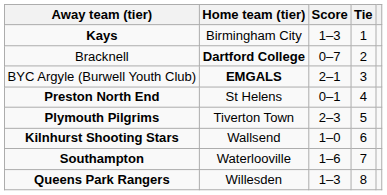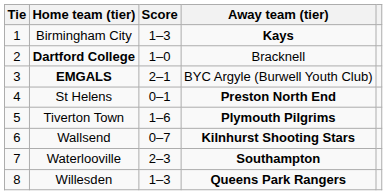 <table class="wikitable" style="text-align:center; font-size:85%">
 <tr>
-<th>Away team (tier)</th>
+<th>Tie</th>
 <th>Home team (tier)</th>
 <th>Score</th>
-<th>Tie</th>
+<th>Away team (tier)</th>
 <th></th>
 </tr>
 <tr>
-<td><strong>Kays</strong></td>
+<td align="center">1</td>
 <td>Birmingham City</td>
 <td align="center">1–3</td>
-<td align="center">1</td>
+<td><strong>Kays</strong></td>
 <td></td>
 </tr>
 <tr>
+<td align="center">2</td>
+<td><strong>Dartford College</strong></td>
+<td align="center">1–0</td>
 <td>Bracknell</td>
-<td><strong>Dartford College</strong></td>
-<td align="center">0–7</td>
-<td align="center">2</td>
 <td></td>
 </tr>
 <tr>
-<td>BYC Argyle (Burwell Youth Club)</td>
+<td align="center">3</td>
 <td><strong>EMGALS</strong></td>
 <td align="center">2–1</td>
-<td align="center">3</td>
+<td>BYC Argyle (Burwell Youth Club)</td>
 <td></td>
 </tr>
 <tr>
-<td><strong>Preston North End</strong></td>
+<td align="center">4</td>
 <td>St Helens</td>
 <td align="center">0–1</td>
-<td align="center">4</td>
+<td><strong>Preston North End</strong></td>
 <td></td>
 </tr>
 <tr>
+<td align="center">5</td>
+<td>Tiverton Town</td>
+<td align="center">1–6</td>
 <td><strong>Plymouth Pilgrims</strong></td>
-<td>Tiverton Town</td>
-<td align="center">2–3</td>
-<td align="center">5</td>
 <td></td>
 </tr>
 <tr>
+<td align="center">6</td>
+<td>Wallsend</td>
+<td align="center">0–7</td>
 <td><strong>Kilnhurst Shooting Stars</strong></td>
-<td>Wallsend</td>
-<td align="center">1–0</td>
-<td align="center">6</td>
 <td></td>
 </tr>
 <tr>
+<td align="center">7</td>
+<td>Waterlooville</td>
+<td align="center">2–3</td>
 <td><strong>Southampton</strong></td>
-<td>Waterlooville</td>
-<td align="center">1–6</td>
-<td align="center">7</td>
 <td></td>
 </tr>
 <tr>
-<td><strong>Queens Park Rangers</strong></td>
+<td align="center">8</td>
 <td>Willesden</td>
 <td align="center">1–3</td>
-<td align="center">8</td>
+<td><strong>Queens Park Rangers</strong></td>
 <td></td>
 </tr>
 </table>
